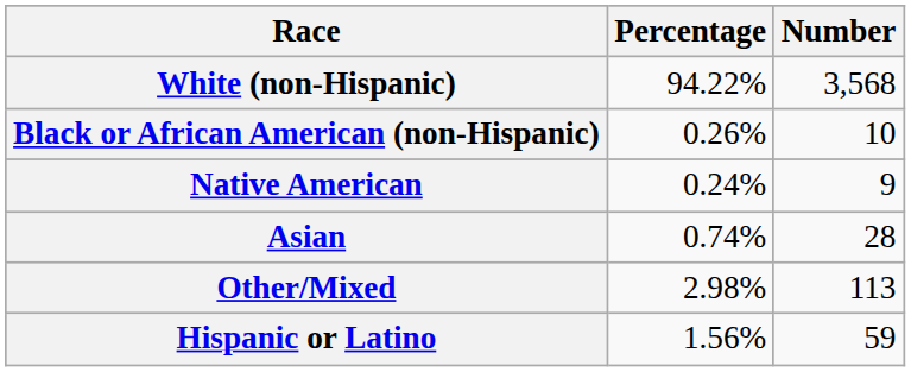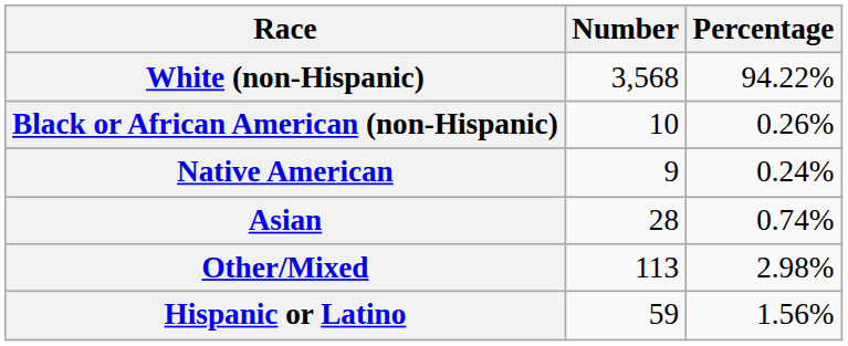 <table class="wikitable" style="text-align:right">
 <tr>
 <th scope="col">Race</th>
+<th scope="col">Number</th>
 <th scope="col">Percentage</th>
-<th scope="col">Number</th>
 </tr>
 <tr>
 <th scope="row"><a href='#'>White</a> (non-Hispanic)</th>
+<td>3,568</td>
 <td>94.22%</td>
-<td>3,568</td>
 </tr>
 <tr>
 <th scope="row"><a href='#'>Black or African American</a> (non-Hispanic)</th>
+<td>10</td>
 <td>0.26%</td>
-<td>10</td>
 </tr>
 <tr>
 <th scope="row"><a href='#'>Native American</a></th>
+<td>9</td>
 <td>0.24%</td>
-<td>9</td>
 </tr>
 <tr>
 <th scope="row"><a href='#'>Asian</a></th>
+<td>28</td>
 <td>0.74%</td>
-<td>28</td>
 </tr>
 <tr>
 <th scope="row"><a href='#'>Other/Mixed</a></th>
+<td>113</td>
 <td>2.98%</td>
-<td>113</td>
 </tr>
 <tr>
 <th scope="row"><a href='#'>Hispanic</a> or <a href='#'>Latino</a></th>
+<td>59</td>
 <td>1.56%</td>
-<td>59</td>
 </tr>
 </table>
